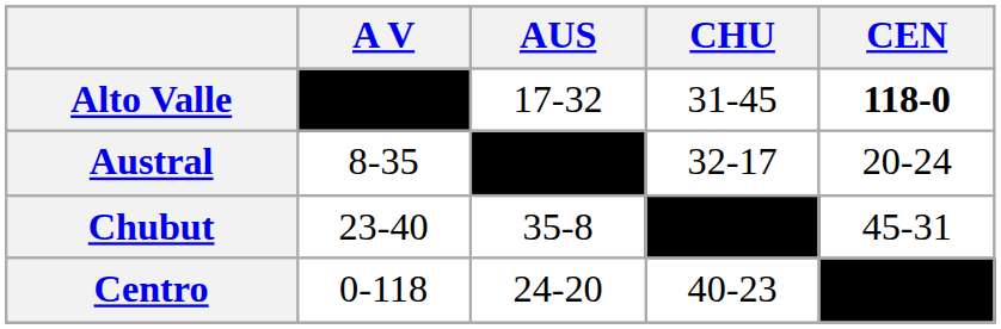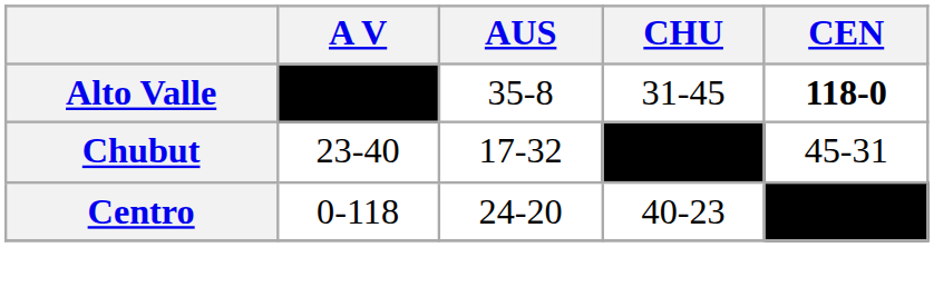 <table align="left" width="350" cellspacing="0" cellpadding="3" style="background-color: #f9f9f9; font-size: 85%; text-align: center" class="wikitable">
 <tr st.yle="background:#00000;">
 <th align="left"> </th>
 <th><a href='#'>A V</a></th>
 <th><a href='#'>AUS</a></th>
 <th><a href='#'>CHU</a></th>
 <th><a href='#'>CEN</a></th>
 </tr>
 <tr ! style="background:#FFFFFF;">
 <th><a href='#'>Alto Valle</a></th>
 <td style="background:#000000">––––</td>
-<td>17-32</td>
+<td>35-8</td>
 <td>31-45</td>
 <td><strong>118-0</strong></td>
 </tr>
 <tr ! style="background:#FFFFFF;">
-<th><a href='#'>Austral</a></th>
-<td>8-35</td>
-<td style="background:#000000">––––</td>
-<td>32-17</td>
-<td>20-24</td>
-</tr>
-<tr ! style="background:#FFFFFF;">
 <th><a href='#'>Chubut</a></th>
 <td>23-40</td>
-<td>35-8</td>
+<td>17-32</td>
 <td style="background:#000000">––––</td>
 <td>45-31</td>
 </tr>
 <tr ! style="background:#FFFFFF;">
 <th><a href='#'>Centro</a></th>
 <td>0-118</td>
 <td>24-20</td>
 <td>40-23</td>
 <td style="background:#000000">––––</td>
 </tr>
 <tr>
 </tr>
 </table>
